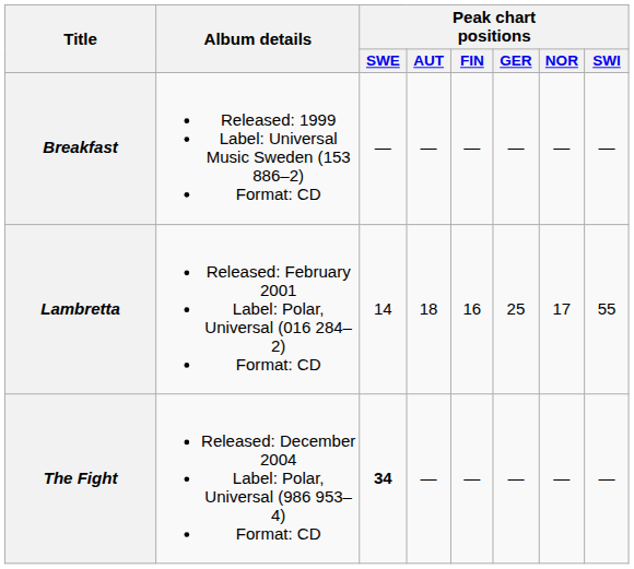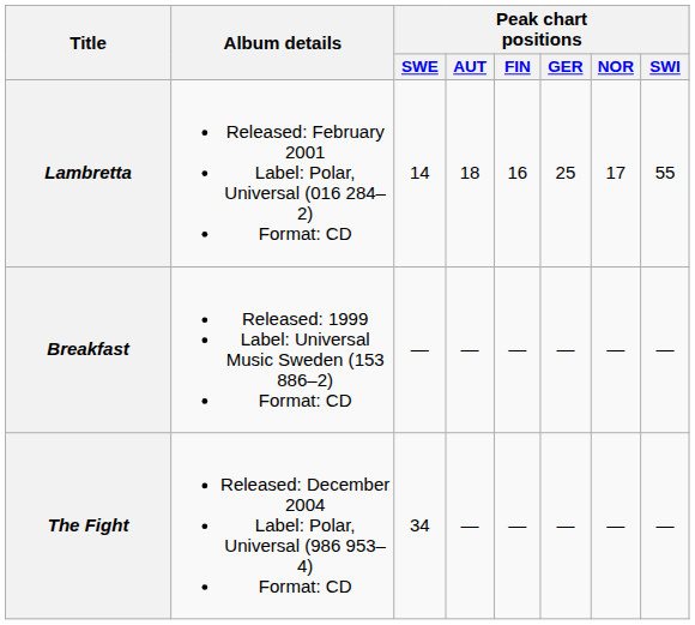 <table class="wikitable plainrowheaders" style="text-align:center;" border="1">
 <tr>
 <th scope="col" rowspan="2" style="width:12em;">Title</th>
 <th scope="col" rowspan="2" style="width:16em;">Album details</th>
 <th scope="col" colspan="6">Peak chart<br>positions</th>
 </tr>
 <tr>
 <th scope="col" style="width:3em;font-size:90%;"><a href='#'>SWE</a><br></th>
 <th scope="col" style="width:3em;font-size:90%;"><a href='#'>AUT</a><br></th>
 <th scope="col" style="width:3em;font-size:90%;"><a href='#'>FIN</a><br></th>
 <th scope="col" style="width:3em;font-size:90%;"><a href='#'>GER</a><br></th>
 <th scope="col" style="width:3em;font-size:90%;"><a href='#'>NOR</a><br></th>
 <th scope="col" style="width:3em;font-size:90%;"><a href='#'>SWI</a><br></th>
 </tr>
 <tr>
+<th scope="row"><em>Lambretta</em></th>
+<td><br><ul><li>Released: February 2001</li><li>Label: Polar, Universal (016 284–2)</li><li>Format: CD</li></ul></td>
+<td>14</td>
+<td>18</td>
+<td>16</td>
+<td>25</td>
+<td>17</td>
+<td>55</td>
+</tr>
+<tr>
 <th scope="row"><em>Breakfast</em></th>
 <td><br><ul><li>Released: 1999</li><li>Label: Universal Music Sweden (153 886–2)</li><li>Format: CD</li></ul></td>
 <td>—</td>
 <td>—</td>
 <td>—</td>
 <td>—</td>
 <td>—</td>
 <td>—</td>
 </tr>
 <tr>
-<th scope="row"><em>Lambretta</em></th>
-<td><br><ul><li>Released: February 2001</li><li>Label: Polar, Universal (016 284–2)</li><li>Format: CD</li></ul></td>
-<td>14</td>
-<td>18</td>
-<td>16</td>
-<td>25</td>
-<td>17</td>
-<td>55</td>
-</tr>
-<tr>
 <th scope="row"><em>The Fight</em></th>
 <td><br><ul><li>Released: December 2004</li><li>Label: Polar, Universal (986 953–4)</li><li>Format: CD</li></ul></td>
-<td><strong>34</strong></td>
+<td>34</td>
 <td>—</td>
 <td>—</td>
 <td>—</td>
 <td>—</td>
 <td>—</td>
 </tr>
 </table>
